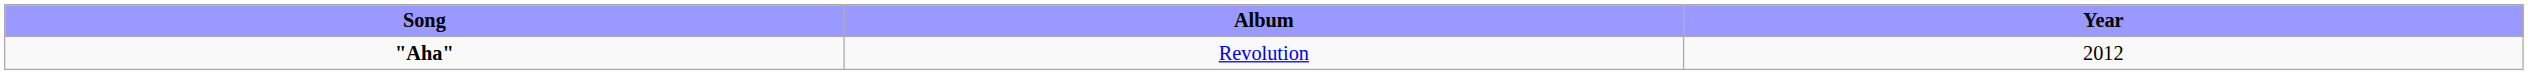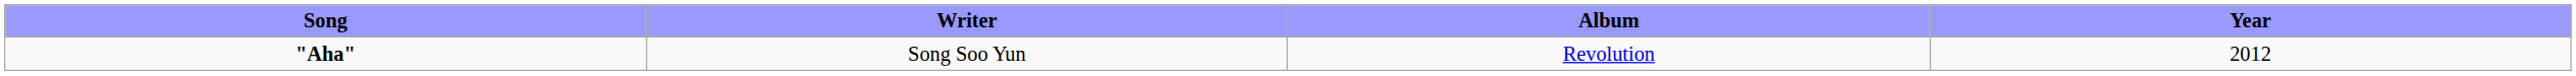 <table class="wikitable" style="margin:0.5em auto; clear:both; text-align:center; width:100%">
 <tr>
 <th width="500" style="background: #99F;">Song</th>
+<th width="500" style="background: #99F;">Writer</th>
 <th width="500" style="background: #99F;">Album</th>
 <th width="500" style="background: #99F;">Year</th>
 </tr>
 <tr>
 <td><strong>"Aha"</strong></td>
+<td>Song Soo Yun</td>
 <td><a href='#'>Revolution</a></td>
 <td>2012</td>
 </tr>
 </table>
